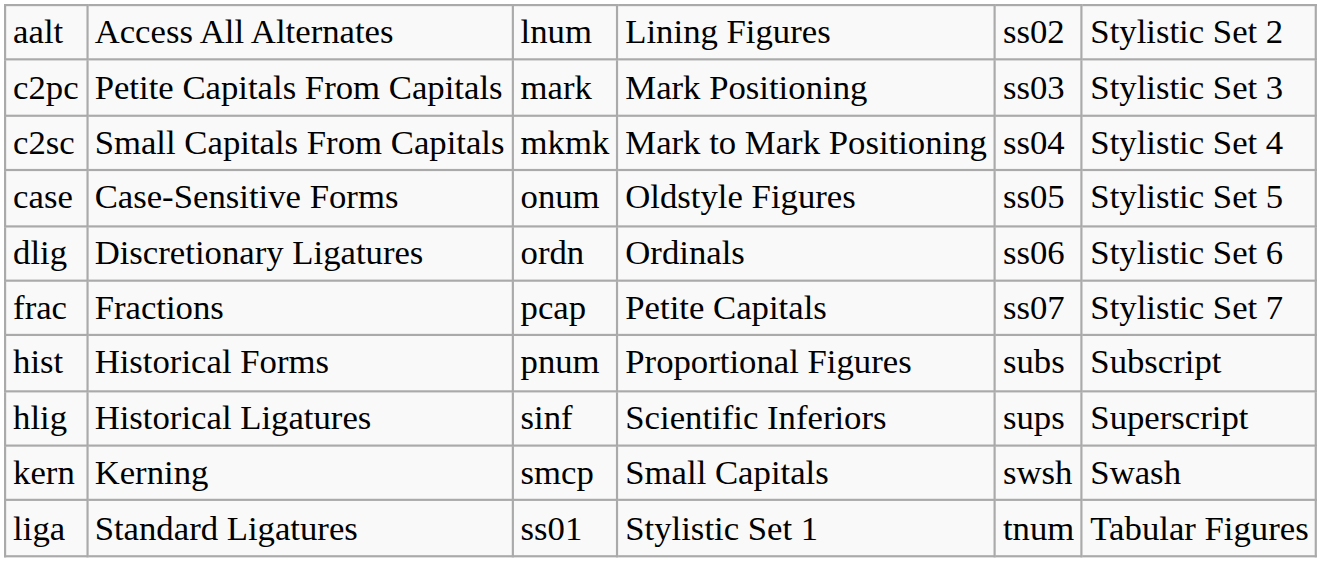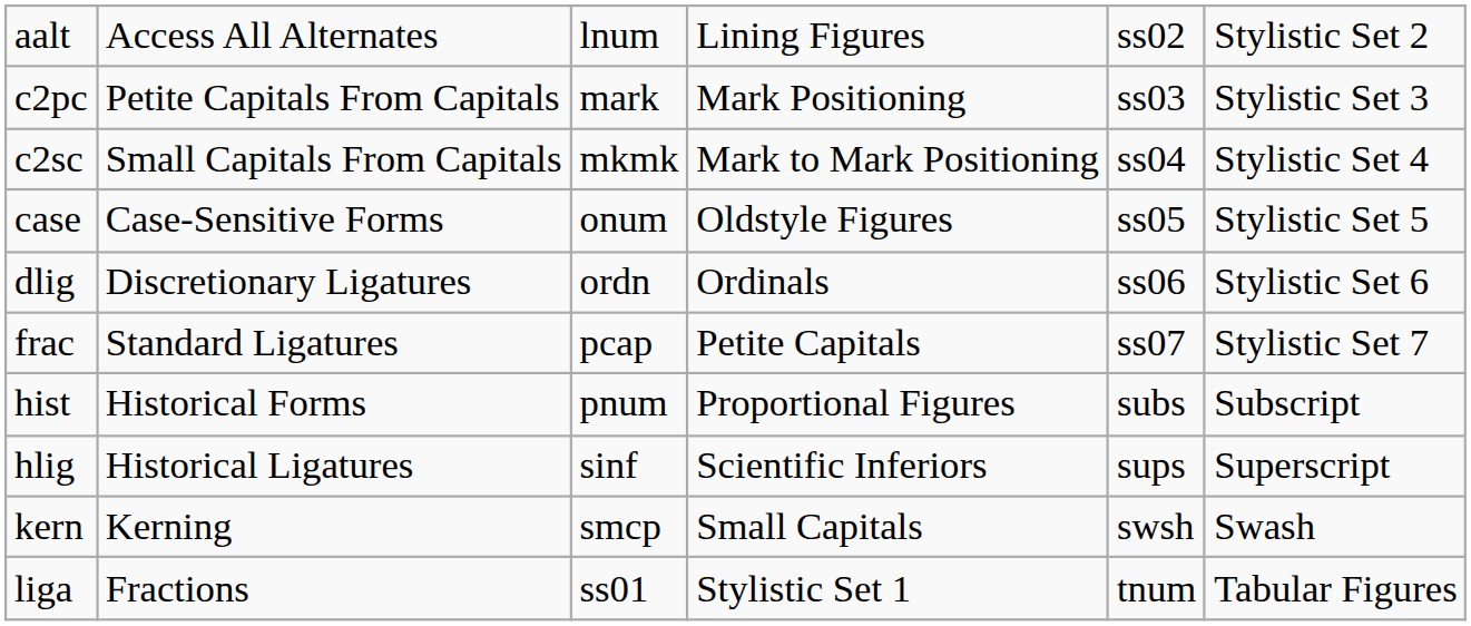 <table class="wikitable">
 <tr>
 <td>aalt</td>
 <td>Access All Alternates</td>
 <td>lnum</td>
 <td>Lining Figures</td>
 <td>ss02</td>
 <td>Stylistic Set 2</td>
 </tr>
 <tr>
 <td>c2pc</td>
 <td>Petite Capitals From Capitals</td>
 <td>mark</td>
 <td>Mark Positioning</td>
 <td>ss03</td>
 <td>Stylistic Set 3</td>
 </tr>
 <tr>
 <td>c2sc</td>
 <td>Small Capitals From Capitals</td>
 <td>mkmk</td>
 <td>Mark to Mark Positioning</td>
 <td>ss04</td>
 <td>Stylistic Set 4</td>
 </tr>
 <tr>
 <td>case</td>
 <td>Case-Sensitive Forms</td>
 <td>onum</td>
 <td>Oldstyle Figures</td>
 <td>ss05</td>
 <td>Stylistic Set 5</td>
 </tr>
 <tr>
 <td>dlig</td>
 <td>Discretionary Ligatures</td>
 <td>ordn</td>
 <td>Ordinals</td>
 <td>ss06</td>
 <td>Stylistic Set 6</td>
 </tr>
 <tr>
 <td>frac</td>
-<td>Fractions</td>
+<td>Standard Ligatures</td>
 <td>pcap</td>
 <td>Petite Capitals</td>
 <td>ss07</td>
 <td>Stylistic Set 7</td>
 </tr>
 <tr>
 <td>hist</td>
 <td>Historical Forms</td>
 <td>pnum</td>
 <td>Proportional Figures</td>
 <td>subs</td>
 <td>Subscript</td>
 </tr>
 <tr>
 <td>hlig</td>
 <td>Historical Ligatures</td>
 <td>sinf</td>
 <td>Scientific Inferiors</td>
 <td>sups</td>
 <td>Superscript</td>
 </tr>
 <tr>
 <td>kern</td>
 <td>Kerning</td>
 <td>smcp</td>
 <td>Small Capitals</td>
 <td>swsh</td>
 <td>Swash</td>
 </tr>
 <tr>
 <td>liga</td>
-<td>Standard Ligatures</td>
+<td>Fractions</td>
 <td>ss01</td>
 <td>Stylistic Set 1</td>
 <td>tnum</td>
 <td>Tabular Figures</td>
 </tr>
 </table>
